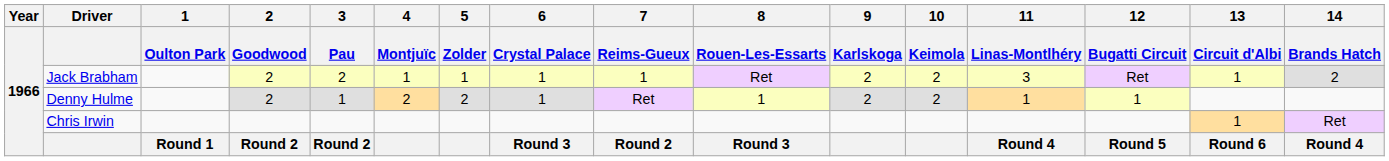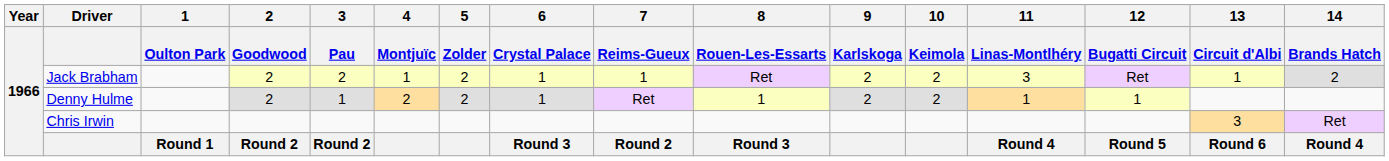 <table class="wikitable" style="text-align:center; font-size:85%">
 <tr>
 <th>Year</th>
 <th>Driver</th>
 <th>1</th>
 <th>2</th>
 <th>3</th>
 <th>4</th>
 <th>5</th>
 <th>6</th>
 <th>7</th>
 <th>8</th>
 <th>9</th>
 <th>10</th>
 <th>11</th>
 <th>12</th>
 <th>13</th>
 <th>14</th>
 </tr>
 <tr>
 <th rowspan="5">1966</th>
 <th></th>
 <th valign=top><br><a href='#'>Oulton Park</a></th>
 <th valign=top><br><a href='#'>Goodwood</a></th>
 <th valign=top><br><a href='#'>Pau</a></th>
 <th valign=top><br><a href='#'>Montjuïc</a></th>
 <th valign=top><br><a href='#'>Zolder</a></th>
 <th valign=top><br><a href='#'>Crystal Palace</a></th>
 <th valign=top><br><a href='#'>Reims-Gueux</a></th>
 <th valign=top><br><a href='#'>Rouen-Les-Essarts</a></th>
 <th valign=top><br><a href='#'>Karlskoga</a></th>
 <th valign=top><br><a href='#'>Keimola</a></th>
 <th valign=top><br><a href='#'>Linas-Montlhéry</a></th>
 <th valign=top><br><a href='#'>Bugatti Circuit</a></th>
 <th valign=top><br><a href='#'>Circuit d'Albi</a></th>
 <th valign=top><br><a href='#'>Brands Hatch</a></th>
 </tr>
 <tr>
 <td align="left"> <a href='#'>Jack Brabham</a></td>
 <td></td>
 <td style="background:#FBFFBF;">2</td>
 <td style="background:#FBFFBF;">2</td>
 <td style="background:#FBFFBF;">1</td>
-<td style="background:#FBFFBF;">1</td>
+<td style="background:#FBFFBF;">2</td>
 <td style="background:#FBFFBF;">1</td>
 <td style="background:#FBFFBF;">1</td>
 <td style="background:#EFCFFF;">Ret</td>
 <td style="background:#FBFFBF;">2</td>
 <td style="background:#FBFFBF;">2</td>
 <td style="background:#FBFFBF;">3</td>
 <td style="background:#EFCFFF;">Ret</td>
 <td style="background:#FBFFBF;">1</td>
 <td style="background:#DFDFDF;">2</td>
 </tr>
 <tr>
 <td align="left"> <a href='#'>Denny Hulme</a></td>
 <td></td>
 <td style="background:#DFDFDF;">2</td>
 <td style="background:#DFDFDF;">1</td>
 <td style="background:#ffdf9f;">2</td>
 <td style="background:#DFDFDF;">2</td>
 <td style="background:#DFDFDF;">1</td>
 <td style="background:#EFCFFF;">Ret</td>
 <td style="background:#FBFFBF;">1</td>
 <td style="background:#DFDFDF;">2</td>
 <td style="background:#DFDFDF;">2</td>
 <td style="background:#ffdf9f;">1</td>
 <td style="background:#FBFFBF;">1</td>
 <td></td>
 <td></td>
 </tr>
 <tr>
 <td align="left"> <a href='#'>Chris Irwin</a></td>
 <td></td>
 <td></td>
 <td></td>
 <td></td>
 <td></td>
 <td></td>
 <td></td>
 <td></td>
 <td></td>
 <td></td>
 <td></td>
 <td></td>
-<td style="background:#ffdf9f;">1</td>
+<td style="background:#ffdf9f;">3</td>
 <td style="background:#EFCFFF;">Ret</td>
 </tr>
 <tr>
 <th></th>
 <th> Round 1</th>
 <th> Round 2</th>
 <th> Round 2</th>
 <th></th>
 <th></th>
 <th> Round 3</th>
 <th> Round 2</th>
 <th> Round 3</th>
 <th></th>
 <th></th>
 <th> Round 4</th>
 <th> Round 5</th>
 <th> Round 6</th>
 <th> Round 4</th>
 </tr>
 </table>
